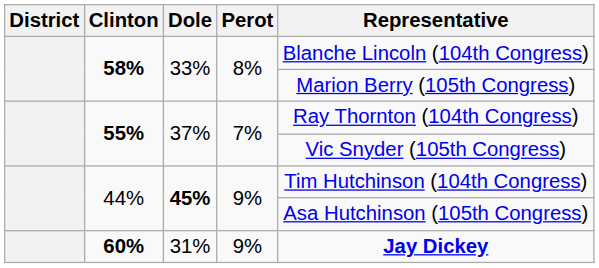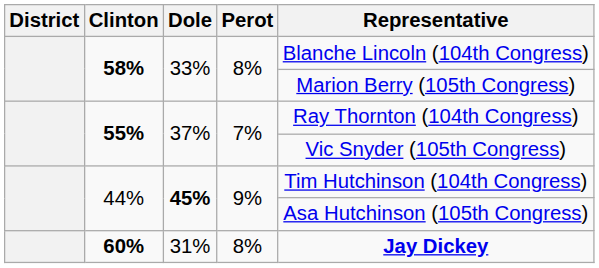 <table class=wikitable>
 <tr>
 <th>District</th>
 <th>Clinton</th>
 <th>Dole</th>
 <th>Perot</th>
 <th>Representative</th>
 </tr>
 <tr align=center>
 <th rowspan=2 ></th>
 <td rowspan=2><strong>58%</strong></td>
 <td rowspan=2>33%</td>
 <td rowspan=2>8%</td>
 <td><a href='#'>Blanche Lincoln</a> (<a href='#'>104th Congress</a>)</td>
 </tr>
 <tr align=center>
 <td><a href='#'>Marion Berry</a> (<a href='#'>105th Congress</a>)</td>
 </tr>
 <tr align=center>
 <th rowspan=2 ></th>
 <td rowspan=2><strong>55%</strong></td>
 <td rowspan=2>37%</td>
 <td rowspan=2>7%</td>
 <td><a href='#'>Ray Thornton</a> (<a href='#'>104th Congress</a>)</td>
 </tr>
 <tr align=center>
 <td><a href='#'>Vic Snyder</a> (<a href='#'>105th Congress</a>)</td>
 </tr>
 <tr align=center>
 <th rowspan=2 ></th>
 <td rowspan=2>44%</td>
 <td rowspan=2><strong>45%</strong></td>
 <td rowspan=2>9%</td>
 <td><a href='#'>Tim Hutchinson</a> (<a href='#'>104th Congress</a>)</td>
 </tr>
 <tr align=center>
 <td><a href='#'>Asa Hutchinson</a> (<a href='#'>105th Congress</a>)</td>
 </tr>
 <tr align=center>
 <th></th>
 <td><strong>60%</strong></td>
 <td>31%</td>
-<td>9%</td>
+<td>8%</td>
 <td><strong><a href='#'>Jay Dickey</a></strong></td>
 </tr>
 </table>
